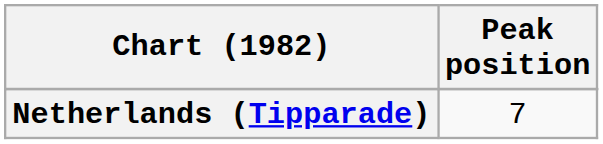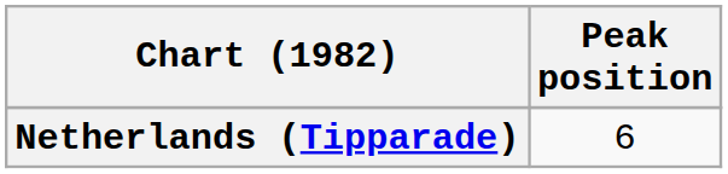 <table class="wikitable plainrowheaders" style="text-align:center">
 <tr>
 <th scope="col">Chart (1982)</th>
 <th scope="col">Peak<br>position</th>
 </tr>
 <tr>
 </tr>
 <tr>
 <th scope="row">Netherlands (<a href='#'>Tipparade</a>)</th>
-<td>7</td>
+<td>6</td>
 </tr>
 </table>
